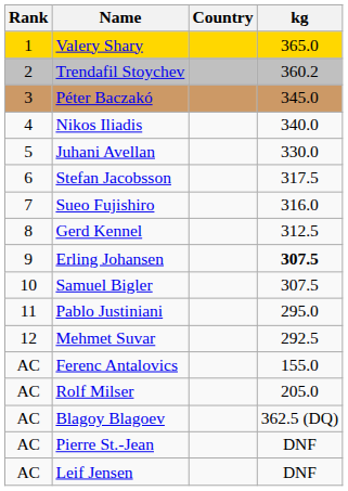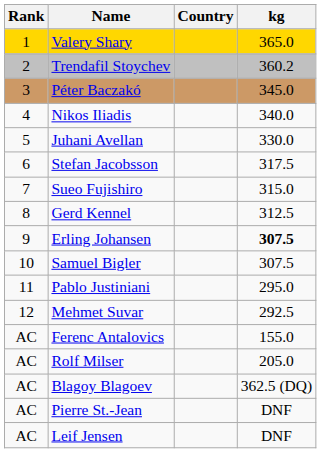 <table class="wikitable sortable" style="text-align:center">
 <tr>
 <th>Rank</th>
 <th>Name</th>
 <th>Country</th>
 <th>kg</th>
 </tr>
 <tr bgcolor=gold>
 <td>1</td>
 <td align="left"><a href='#'>Valery Shary</a></td>
 <td align="left"></td>
 <td>365.0</td>
 </tr>
 <tr bgcolor=silver>
 <td>2</td>
 <td align="left"><a href='#'>Trendafil Stoychev</a></td>
 <td align="left"></td>
 <td>360.2</td>
 </tr>
 <tr bgcolor=#CC9966>
 <td>3</td>
 <td align="left"><a href='#'>Péter Baczakó</a></td>
 <td align="left"></td>
 <td>345.0</td>
 </tr>
 <tr>
 <td>4</td>
 <td align="left"><a href='#'>Nikos Iliadis</a></td>
 <td align="left"></td>
 <td>340.0</td>
 </tr>
 <tr>
 <td>5</td>
 <td align="left"><a href='#'>Juhani Avellan</a></td>
 <td align="left"></td>
 <td>330.0</td>
 </tr>
 <tr>
 <td>6</td>
 <td align="left"><a href='#'>Stefan Jacobsson</a></td>
 <td align="left"></td>
 <td>317.5</td>
 </tr>
 <tr>
 <td>7</td>
 <td align="left"><a href='#'>Sueo Fujishiro</a></td>
 <td align="left"></td>
-<td>316.0</td>
+<td>315.0</td>
 </tr>
 <tr>
 <td>8</td>
 <td align="left"><a href='#'>Gerd Kennel</a></td>
 <td align="left"></td>
 <td>312.5</td>
 </tr>
 <tr>
 <td>9</td>
 <td align="left"><a href='#'>Erling Johansen</a></td>
 <td align="left"></td>
 <td><strong>307.5</strong></td>
 </tr>
 <tr>
 <td>10</td>
 <td align="left"><a href='#'>Samuel Bigler</a></td>
 <td align="left"></td>
 <td>307.5</td>
 </tr>
 <tr>
 <td>11</td>
 <td align="left"><a href='#'>Pablo Justiniani</a></td>
 <td align="left"></td>
 <td>295.0</td>
 </tr>
 <tr>
 <td>12</td>
 <td align="left"><a href='#'>Mehmet Suvar</a></td>
 <td align="left"></td>
 <td>292.5</td>
 </tr>
 <tr>
 <td>AC</td>
 <td align="left"><a href='#'>Ferenc Antalovics</a></td>
 <td align="left"></td>
 <td>155.0</td>
 </tr>
 <tr>
 <td>AC</td>
 <td align="left"><a href='#'>Rolf Milser</a></td>
 <td align="left"></td>
 <td>205.0</td>
 </tr>
 <tr>
 <td>AC</td>
 <td align="left"><a href='#'>Blagoy Blagoev</a></td>
 <td align="left"></td>
 <td>362.5 (DQ)</td>
 </tr>
 <tr>
 <td>AC</td>
 <td align="left"><a href='#'>Pierre St.-Jean</a></td>
 <td align="left"></td>
 <td>DNF</td>
 </tr>
 <tr>
 <td>AC</td>
 <td align="left"><a href='#'>Leif Jensen</a></td>
 <td align="left"></td>
 <td>DNF</td>
 </tr>
 </table>
